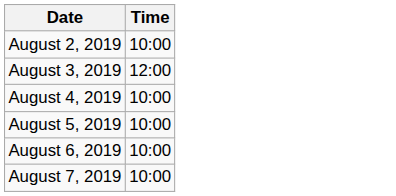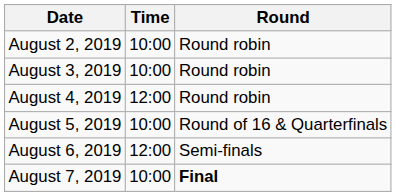 <table class="wikitable">
 <tr>
 <th>Date</th>
 <th>Time</th>
+<th>Round</th>
 </tr>
 <tr>
 <td>August 2, 2019</td>
 <td>10:00</td>
+<td>Round robin</td>
 </tr>
 <tr>
 <td>August 3, 2019</td>
-<td>12:00</td>
+<td>10:00</td>
+<td>Round robin</td>
 </tr>
 <tr>
 <td>August 4, 2019</td>
-<td>10:00</td>
+<td>12:00</td>
+<td>Round robin</td>
 </tr>
 <tr>
 <td>August 5, 2019</td>
 <td>10:00</td>
+<td>Round of 16 & Quarterfinals</td>
 </tr>
 <tr>
 <td>August 6, 2019</td>
-<td>10:00</td>
+<td>12:00</td>
+<td>Semi-finals</td>
 </tr>
 <tr>
 <td>August 7, 2019</td>
 <td>10:00</td>
+<td><strong>Final</strong></td>
 </tr>
 </table>
